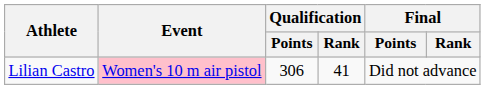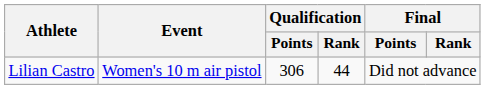 <table class="wikitable" style="font-size:90%">
 <tr>
 <th rowspan="2">Athlete</th>
 <th rowspan="2">Event</th>
 <th colspan=2>Qualification</th>
 <th colspan=2>Final</th>
 </tr>
 <tr style="font-size:95%">
 <th>Points</th>
 <th>Rank</th>
 <th>Points</th>
 <th>Rank</th>
 </tr>
 <tr align=center>
 <td align=left><a href='#'>Lilian Castro</a></td>
-<td align=left style="background: pink;"><a href='#'>Women's 10 m air pistol</a></td>
+<td align=left><a href='#'>Women's 10 m air pistol</a></td>
 <td>306</td>
-<td>41</td>
+<td>44</td>
 <td colspan=2>Did not advance</td>
 </tr>
 </table>
